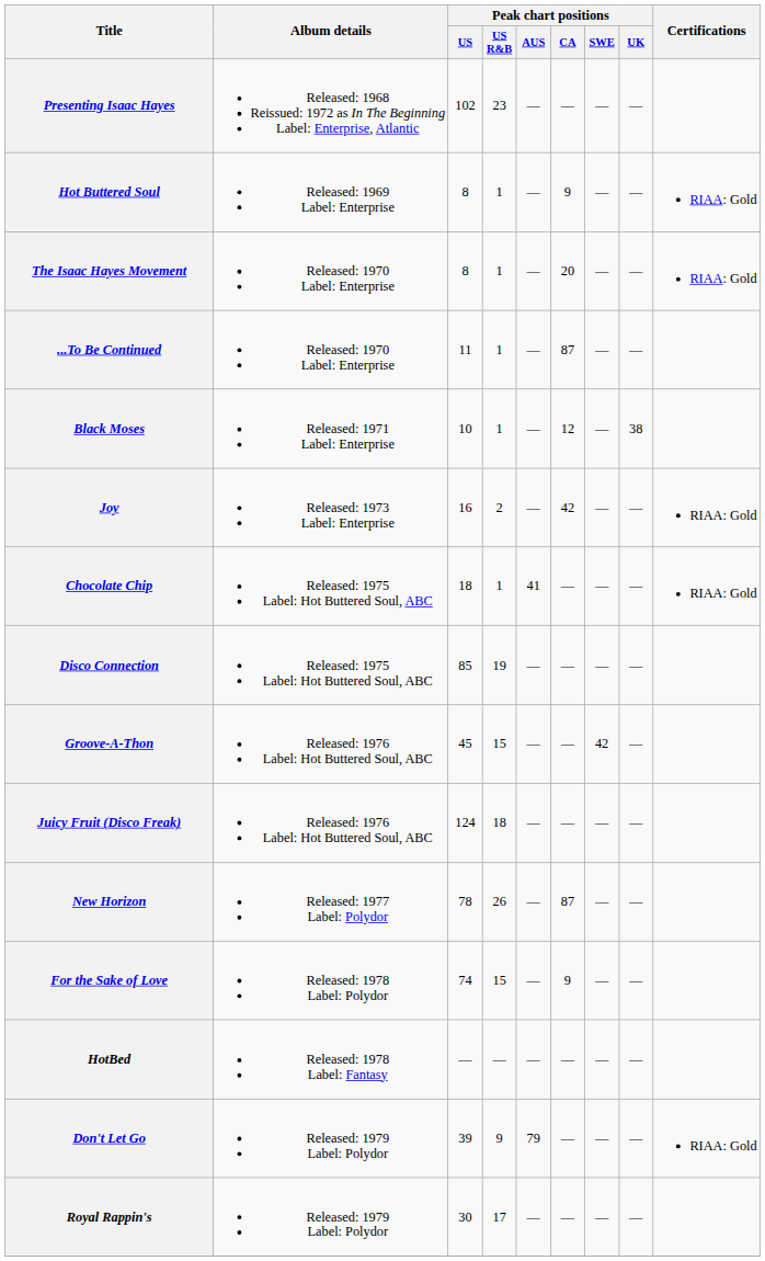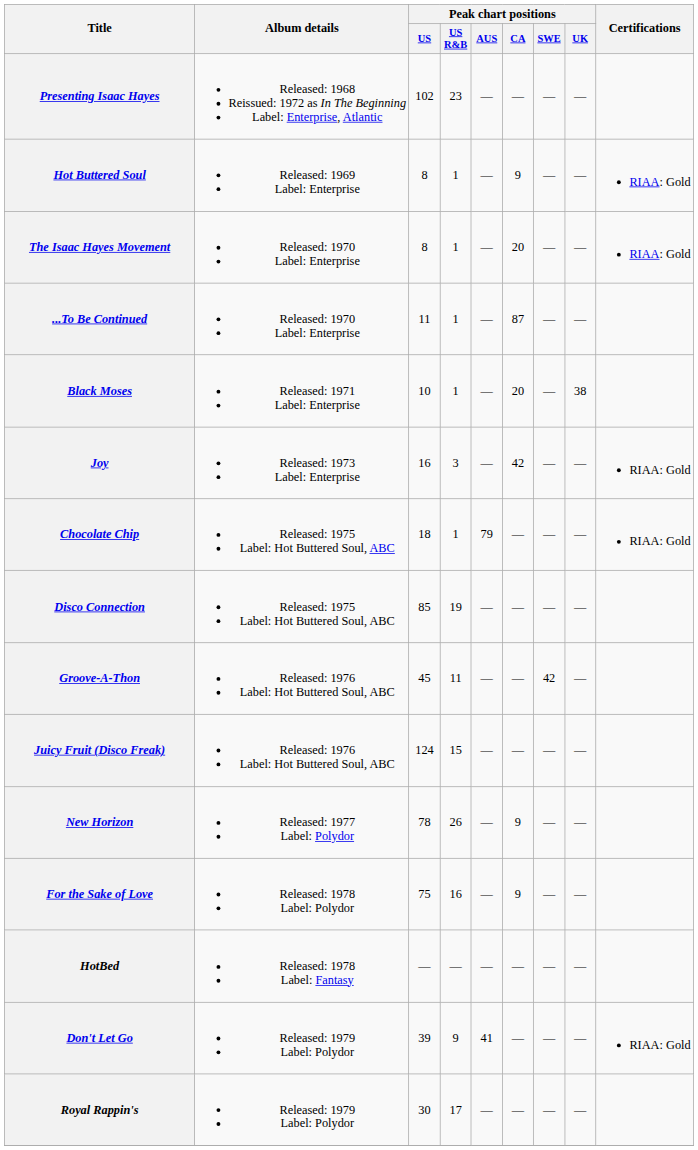 <table class="wikitable plainrowheaders" style="text-align:center;">
 <tr>
 <th rowspan="2" style="width:15em;">Title</th>
 <th rowspan="2">Album details</th>
 <th colspan="6">Peak chart positions</th>
 <th rowspan="2">Certifications</th>
 </tr>
 <tr>
 <th scope="col" style="width:2.5em;font-size:85%"><a href='#'>US</a><br></th>
 <th scope="col" style="width:2.5em;font-size:85%"><a href='#'>US<br>R&B</a><br></th>
 <th scope="col" style="width:2.5em;font-size:85%"><a href='#'>AUS</a><br></th>
 <th scope="col" style="width:2.5em;font-size:85%"><a href='#'>CA</a><br></th>
 <th scope="col" style="width:2.5em;font-size:85%"><a href='#'>SWE</a><br></th>
 <th scope="col" style="width:2.5em;font-size:85%"><a href='#'>UK</a><br></th>
 </tr>
 <tr>
 <th scope="row"><em><a href='#'>Presenting Isaac Hayes</a></em></th>
 <td><br><ul><li>Released: 1968</li><li>Reissued: 1972 as <em>In The Beginning</em></li><li>Label: <a href='#'>Enterprise</a>, <a href='#'>Atlantic</a></li></ul></td>
 <td>102</td>
 <td>23</td>
 <td>—</td>
 <td>—</td>
 <td>—</td>
 <td>—</td>
 <td></td>
 </tr>
 <tr>
 <th scope="row"><em><a href='#'>Hot Buttered Soul</a></em></th>
 <td><br><ul><li>Released: 1969</li><li>Label: Enterprise</li></ul></td>
 <td>8</td>
 <td>1</td>
 <td>—</td>
 <td>9</td>
 <td>—</td>
 <td>—</td>
 <td><br><ul><li><a href='#'>RIAA</a>: Gold</li></ul></td>
 </tr>
 <tr>
 <th scope="row"><em><a href='#'>The Isaac Hayes Movement</a></em></th>
 <td><br><ul><li>Released: 1970</li><li>Label: Enterprise</li></ul></td>
 <td>8</td>
 <td>1</td>
 <td>—</td>
 <td>20</td>
 <td>—</td>
 <td>—</td>
 <td><br><ul><li><a href='#'>RIAA</a>: Gold</li></ul></td>
 </tr>
 <tr>
 <th scope="row"><em><a href='#'>...To Be Continued</a></em></th>
 <td><br><ul><li>Released: 1970</li><li>Label: Enterprise</li></ul></td>
 <td>11</td>
 <td>1</td>
 <td>—</td>
 <td>87</td>
 <td>—</td>
 <td>—</td>
 <td></td>
 </tr>
 <tr>
 <th scope="row"><em><a href='#'>Black Moses</a></em></th>
 <td><br><ul><li>Released: 1971</li><li>Label: Enterprise</li></ul></td>
 <td>10</td>
 <td>1</td>
 <td>—</td>
-<td>12</td>
+<td>20</td>
 <td>—</td>
 <td>38</td>
 <td></td>
 </tr>
 <tr>
 <th scope="row"><em><a href='#'>Joy</a></em></th>
 <td><br><ul><li>Released: 1973</li><li>Label: Enterprise</li></ul></td>
 <td>16</td>
-<td>2</td>
+<td>3</td>
 <td>—</td>
 <td>42</td>
 <td>—</td>
 <td>—</td>
 <td><br><ul><li>RIAA: Gold</li></ul></td>
 </tr>
 <tr>
 <th scope="row"><em><a href='#'>Chocolate Chip</a></em></th>
 <td><br><ul><li>Released: 1975</li><li>Label: Hot Buttered Soul, <a href='#'>ABC</a></li></ul></td>
 <td>18</td>
 <td>1</td>
-<td>41</td>
+<td>79</td>
 <td>—</td>
 <td>—</td>
 <td>—</td>
 <td><br><ul><li>RIAA: Gold</li></ul></td>
 </tr>
 <tr>
 <th scope="row"><em><a href='#'>Disco Connection</a></em></th>
 <td><br><ul><li>Released: 1975</li><li>Label: Hot Buttered Soul, ABC</li></ul></td>
 <td>85</td>
 <td>19</td>
 <td>—</td>
 <td>—</td>
 <td>—</td>
 <td>—</td>
 <td></td>
 </tr>
 <tr>
 <th scope="row"><em><a href='#'>Groove-A-Thon</a></em></th>
 <td><br><ul><li>Released: 1976</li><li>Label: Hot Buttered Soul, ABC</li></ul></td>
 <td>45</td>
-<td>15</td>
+<td>11</td>
 <td>—</td>
 <td>—</td>
 <td>42</td>
 <td>—</td>
 <td></td>
 </tr>
 <tr>
 <th scope="row"><em><a href='#'>Juicy Fruit (Disco Freak)</a></em></th>
 <td><br><ul><li>Released: 1976</li><li>Label: Hot Buttered Soul, ABC</li></ul></td>
 <td>124</td>
-<td>18</td>
+<td>15</td>
 <td>—</td>
 <td>—</td>
 <td>—</td>
 <td>—</td>
 <td></td>
 </tr>
 <tr>
 <th scope="row"><em><a href='#'>New Horizon</a></em></th>
 <td><br><ul><li>Released: 1977</li><li>Label: <a href='#'>Polydor</a></li></ul></td>
 <td>78</td>
 <td>26</td>
 <td>—</td>
-<td>87</td>
+<td>9</td>
 <td>—</td>
 <td>—</td>
 <td></td>
 </tr>
 <tr>
 <th scope="row"><em><a href='#'>For the Sake of Love</a></em></th>
 <td><br><ul><li>Released: 1978</li><li>Label: Polydor</li></ul></td>
-<td>74</td>
-<td>15</td>
+<td>75</td>
+<td>16</td>
 <td>—</td>
 <td>9</td>
 <td>—</td>
 <td>—</td>
 <td></td>
 </tr>
 <tr>
 <th scope="row"><em>HotBed</em></th>
 <td><br><ul><li>Released: 1978</li><li>Label: <a href='#'>Fantasy</a></li></ul></td>
 <td>—</td>
 <td>—</td>
 <td>—</td>
 <td>—</td>
 <td>—</td>
 <td>—</td>
 <td></td>
 </tr>
 <tr>
 <th scope="row"><em><a href='#'>Don't Let Go</a></em></th>
 <td><br><ul><li>Released: 1979</li><li>Label: Polydor</li></ul></td>
 <td>39</td>
 <td>9</td>
-<td>79</td>
+<td>41</td>
 <td>—</td>
 <td>—</td>
 <td>—</td>
 <td><br><ul><li>RIAA: Gold</li></ul></td>
 </tr>
 <tr>
 <th scope="row"><em>Royal Rappin's</em><br></th>
 <td><br><ul><li>Released: 1979</li><li>Label: Polydor</li></ul></td>
 <td>30</td>
 <td>17</td>
 <td>—</td>
 <td>—</td>
 <td>—</td>
 <td>—</td>
 <td></td>
 </tr>
 <tr>
 </tr>
 </table>
